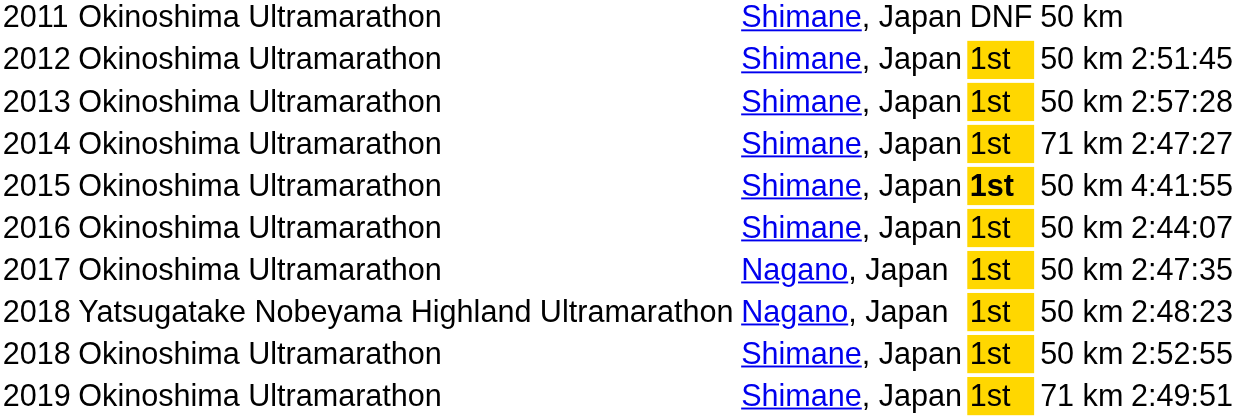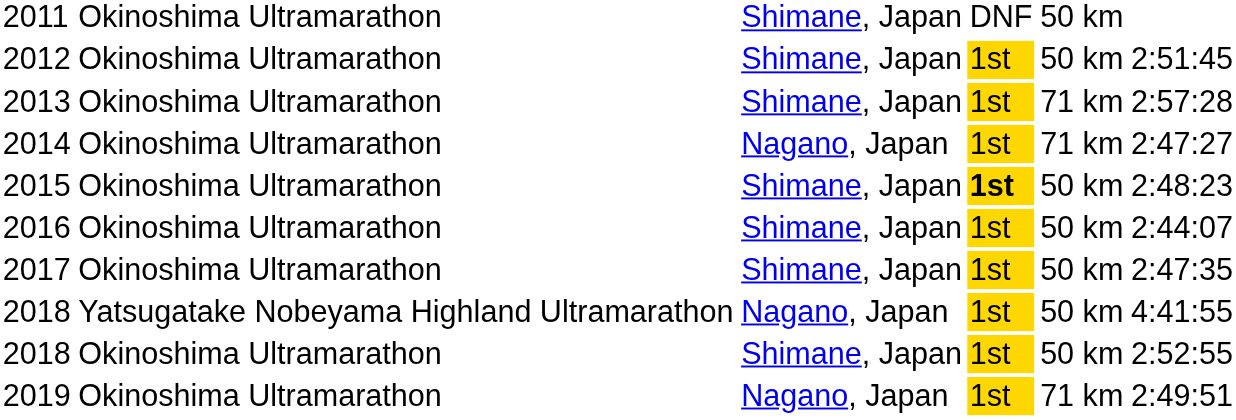 <table>
 <tr>
 <td>2011</td>
 <td>Okinoshima Ultramarathon</td>
 <td><a href='#'>Shimane</a>, Japan</td>
 <td>DNF</td>
 <td>50 km</td>
 <td></td>
 </tr>
 <tr>
 <td>2012</td>
 <td>Okinoshima Ultramarathon</td>
 <td><a href='#'>Shimane</a>, Japan</td>
 <td bgcolor="gold">1st</td>
 <td>50 km</td>
 <td>2:51:45</td>
 </tr>
 <tr>
 <td>2013</td>
 <td>Okinoshima Ultramarathon</td>
 <td><a href='#'>Shimane</a>, Japan</td>
 <td bgcolor="gold">1st</td>
-<td>50 km</td>
+<td>71 km</td>
 <td>2:57:28</td>
 </tr>
 <tr>
 <td>2014</td>
 <td>Okinoshima Ultramarathon</td>
-<td><a href='#'>Shimane</a>, Japan</td>
+<td><a href='#'>Nagano</a>, Japan</td>
 <td bgcolor="gold">1st</td>
 <td>71 km</td>
 <td>2:47:27</td>
 </tr>
 <tr>
 <td>2015</td>
 <td>Okinoshima Ultramarathon</td>
 <td><a href='#'>Shimane</a>, Japan</td>
 <td bgcolor="gold"><strong>1st</strong></td>
 <td>50 km</td>
-<td>4:41:55</td>
+<td>2:48:23</td>
 </tr>
 <tr>
 <td>2016</td>
 <td>Okinoshima Ultramarathon</td>
 <td><a href='#'>Shimane</a>, Japan</td>
 <td bgcolor="gold">1st</td>
 <td>50 km</td>
 <td>2:44:07</td>
 </tr>
 <tr>
 <td>2017</td>
 <td>Okinoshima Ultramarathon</td>
-<td><a href='#'>Nagano</a>, Japan</td>
+<td><a href='#'>Shimane</a>, Japan</td>
 <td bgcolor="gold">1st</td>
 <td>50 km</td>
 <td>2:47:35</td>
 </tr>
 <tr>
 <td>2018</td>
 <td>Yatsugatake Nobeyama Highland Ultramarathon</td>
 <td><a href='#'>Nagano</a>, Japan</td>
 <td bgcolor="gold">1st</td>
 <td>50 km</td>
-<td>2:48:23</td>
+<td>4:41:55</td>
 </tr>
 <tr>
 <td>2018</td>
 <td>Okinoshima Ultramarathon</td>
 <td><a href='#'>Shimane</a>, Japan</td>
 <td bgcolor="gold">1st</td>
 <td>50 km</td>
 <td>2:52:55</td>
 </tr>
 <tr>
 <td>2019</td>
 <td>Okinoshima Ultramarathon</td>
-<td><a href='#'>Shimane</a>, Japan</td>
+<td><a href='#'>Nagano</a>, Japan</td>
 <td bgcolor="gold">1st</td>
 <td>71 km</td>
 <td>2:49:51</td>
 </tr>
 </table>
